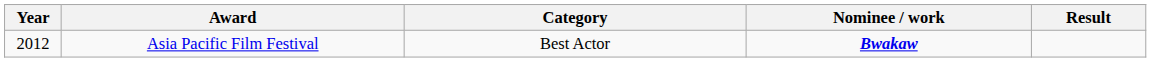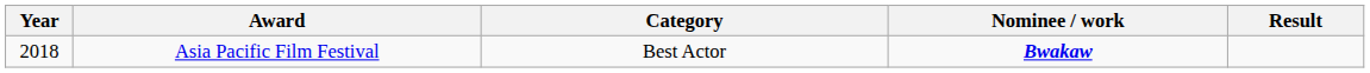 <table class="wikitable" style="width:70%; text-align:center;">
 <tr>
 <th scope="col" style="width:5%;">Year</th>
 <th scope="col" style="width:30%;">Award</th>
 <th scope="col" style="width:30%;">Category</th>
 <th scope="col" style="width:25%;">Nominee / work</th>
 <th scope="col" style="width:10%;">Result</th>
 </tr>
 <tr>
-<td>2012</td>
+<td>2018</td>
 <td><a href='#'>Asia Pacific Film Festival</a></td>
 <td>Best Actor</td>
 <td><strong><em><a href='#'>Bwakaw</a></em></strong></td>
 <td></td>
 </tr>
 </table>
